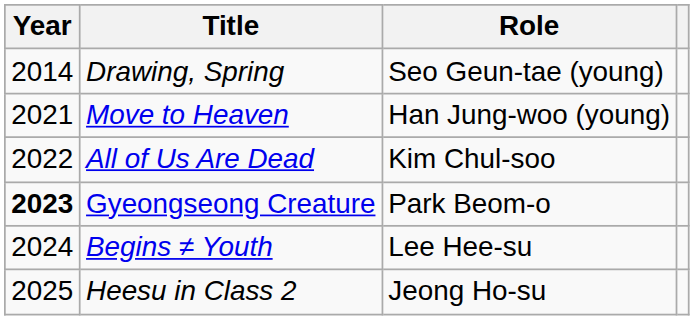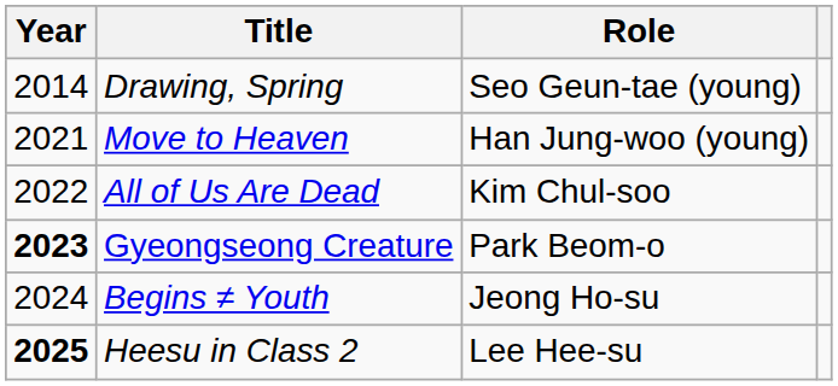 <table class="wikitable">
 <tr>
 <th>Year</th>
 <th>Title</th>
 <th>Role</th>
 <th></th>
 </tr>
 <tr>
 <td>2014</td>
 <td><em>Drawing, Spring</em></td>
 <td>Seo Geun-tae (young)</td>
 <td align="center"></td>
 </tr>
 <tr>
 <td>2021</td>
 <td><em><a href='#'>Move to Heaven</a></em></td>
 <td>Han Jung-woo (young)</td>
 <td align="center"></td>
 </tr>
 <tr>
 <td>2022</td>
 <td><em><a href='#'>All of Us Are Dead</a></em></td>
 <td>Kim Chul-soo</td>
 <td align="center"></td>
 </tr>
 <tr>
 <td><strong>2023</strong></td>
 <td><a href='#'>Gyeongseong Creature</a></td>
 <td>Park Beom-o</td>
 <td align="center"></td>
 </tr>
 <tr>
 <td>2024</td>
 <td><em><a href='#'>Begins ≠ Youth</a></em></td>
+<td>Jeong Ho-su</td>
+<td align="center"></td>
+</tr>
+<tr>
+<td><strong>2025</strong></td>
+<td><em>Heesu in Class 2</em></td>
 <td>Lee Hee-su</td>
 <td align="center"></td>
 </tr>
-<tr>
-<td>2025</td>
-<td><em>Heesu in Class 2</em></td>
-<td>Jeong Ho-su</td>
-<td align="center"></td>
-</tr>
 </table>
